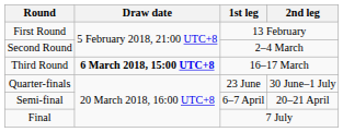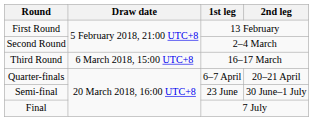 <table class="wikitable" style="text-align:center">
 <tr>
 <th>Round</th>
 <th>Draw date</th>
 <th>1st leg</th>
 <th>2nd leg</th>
 </tr>
 <tr>
 <td>First Round</td>
 <td rowspan="2">5 February 2018, 21:00 <a href='#'>UTC+8</a></td>
 <td colspan=2>13 February</td>
 </tr>
 <tr>
 <td>Second Round</td>
 <td colspan=2>2–4 March</td>
 </tr>
 <tr>
 <td>Third Round</td>
-<td><strong>6 March 2018, 15:00 <a href='#'>UTC+8</a></strong></td>
+<td>6 March 2018, 15:00 <a href='#'>UTC+8</a></td>
 <td colspan=2>16–17 March</td>
 </tr>
 <tr>
 <td>Quarter-finals</td>
 <td rowspan="3">20 March 2018, 16:00 <a href='#'>UTC+8</a></td>
-<td>23 June</td>
-<td>30 June–1 July</td>
+<td>6–7 April</td>
+<td>20–21 April</td>
 </tr>
 <tr>
 <td>Semi-final</td>
-<td>6–7 April</td>
-<td>20–21 April</td>
+<td>23 June</td>
+<td>30 June–1 July</td>
 </tr>
 <tr>
 <td>Final</td>
 <td colspan=2>7 July</td>
 </tr>
 </table>
